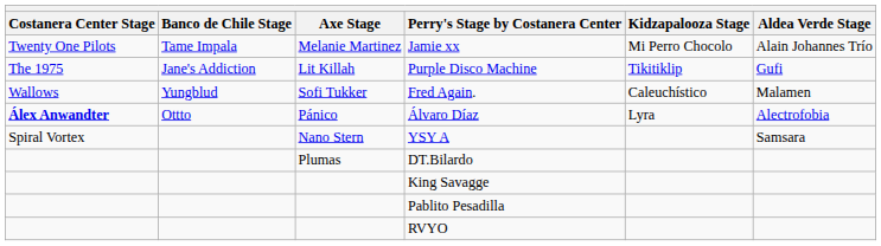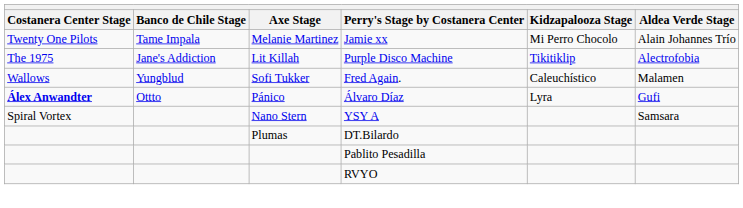 <table class="wikitable">
 <tr>
 <th colspan="6"></th>
 </tr>
 <tr>
 <th>Costanera Center Stage</th>
 <th>Banco de Chile Stage</th>
 <th>Axe Stage</th>
 <th>Perry's Stage by Costanera Center</th>
 <th>Kidzapalooza Stage</th>
 <th>Aldea Verde Stage</th>
 </tr>
 <tr>
 <td><a href='#'>Twenty One Pilots</a></td>
 <td><a href='#'>Tame Impala</a></td>
 <td><a href='#'>Melanie Martinez</a></td>
 <td><a href='#'>Jamie xx</a></td>
 <td>Mi Perro Chocolo</td>
 <td>Alain Johannes Trío</td>
 </tr>
 <tr>
 <td><a href='#'>The 1975</a></td>
 <td><a href='#'>Jane's Addiction</a></td>
 <td><a href='#'>Lit Killah</a></td>
 <td><a href='#'>Purple Disco Machine</a></td>
 <td><a href='#'>Tikitiklip</a></td>
-<td><a href='#'>Gufi</a></td>
+<td><a href='#'>Alectrofobia</a></td>
 </tr>
 <tr>
 <td><a href='#'>Wallows</a></td>
 <td><a href='#'>Yungblud</a></td>
 <td><a href='#'>Sofi Tukker</a></td>
 <td><a href='#'>Fred Again</a>.</td>
 <td>Caleuchístico</td>
 <td>Malamen</td>
 </tr>
 <tr>
 <td><strong><a href='#'>Álex Anwandter</a></strong></td>
 <td><a href='#'>Ottto</a></td>
 <td><a href='#'>Pánico</a></td>
 <td><a href='#'>Álvaro Díaz</a></td>
 <td>Lyra</td>
-<td><a href='#'>Alectrofobia</a></td>
+<td><a href='#'>Gufi</a></td>
 </tr>
 <tr>
 <td>Spiral Vortex</td>
 <td></td>
 <td><a href='#'>Nano Stern</a></td>
 <td><a href='#'>YSY A</a></td>
 <td></td>
 <td>Samsara</td>
 </tr>
 <tr>
 <td></td>
 <td></td>
 <td>Plumas</td>
 <td>DT.Bilardo</td>
 <td></td>
 <td></td>
 </tr>
 <tr>
 <td></td>
 <td></td>
 <td></td>
-<td>King Savagge</td>
-<td></td>
-<td></td>
-</tr>
-<tr>
-<td></td>
-<td></td>
-<td></td>
 <td>Pablito Pesadilla</td>
 <td></td>
 <td></td>
 </tr>
 <tr>
 <td></td>
 <td></td>
 <td></td>
 <td>RVYO</td>
 <td></td>
 <td></td>
 </tr>
 </table>
